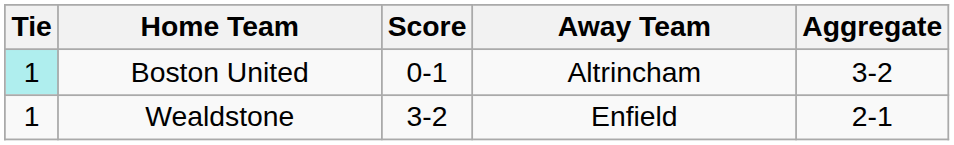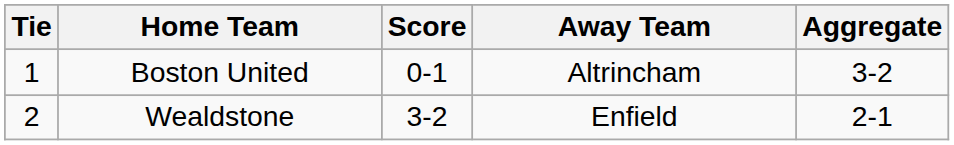 <table class="wikitable" style="text-align:center;">
 <tr>
 <th width=20>Tie</th>
 <th width=175>Home Team</th>
 <th width=20>Score</th>
 <th width=175>Away Team</th>
 <th width=20>Aggregate</th>
 </tr>
 <tr>
-<td style="background: paleturquoise;">1</td>
+<td>1</td>
 <td>Boston United</td>
 <td>0-1</td>
 <td>Altrincham</td>
 <td>3-2</td>
 </tr>
 <tr>
-<td>1</td>
+<td>2</td>
 <td>Wealdstone</td>
 <td>3-2</td>
 <td>Enfield</td>
 <td>2-1</td>
 </tr>
 </table>
